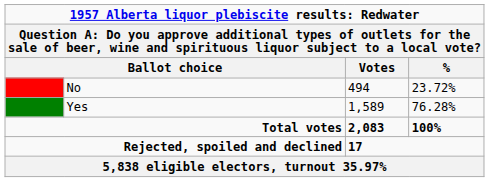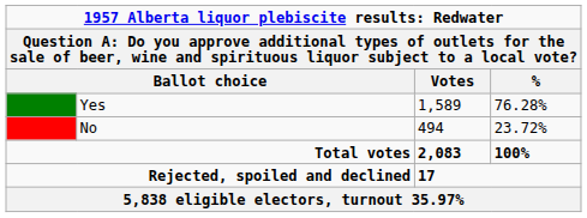 <table class="wikitable" align=right>
 <tr>
 <td colspan=4 align=center><strong><a href='#'>1957 Alberta liquor plebiscite</a> results: Redwater</strong></td>
 </tr>
 <tr>
 <th colspan=4>Question A: Do you approve additional types of outlets for the<br> sale of beer, wine and spirituous liquor subject to a local vote?</th>
 </tr>
 <tr>
 <th colspan=2>Ballot choice</th>
 <th>Votes</th>
 <th>%</th>
 </tr>
 <tr>
+<td bgcolor=green></td>
+<td>Yes</td>
+<td>1,589</td>
+<td>76.28%</td>
+</tr>
+<tr>
 <td bgcolor=red></td>
 <td>No</td>
 <td>494</td>
 <td>23.72%</td>
-</tr>
-<tr>
-<td bgcolor=green></td>
-<td>Yes</td>
-<td>1,589</td>
-<td>76.28%</td>
 </tr>
 <tr>
 <td align=right colspan=2><strong>Total votes</strong></td>
 <td><strong>2,083</strong></td>
 <td><strong>100%</strong></td>
 </tr>
 <tr>
 <td align=right colspan=2><strong>Rejected, spoiled and declined</strong></td>
 <td colspan=2><strong>17</strong></td>
 </tr>
 <tr>
 <th colspan=4>5,838 eligible electors, turnout 35.97%</th>
 </tr>
 </table>
